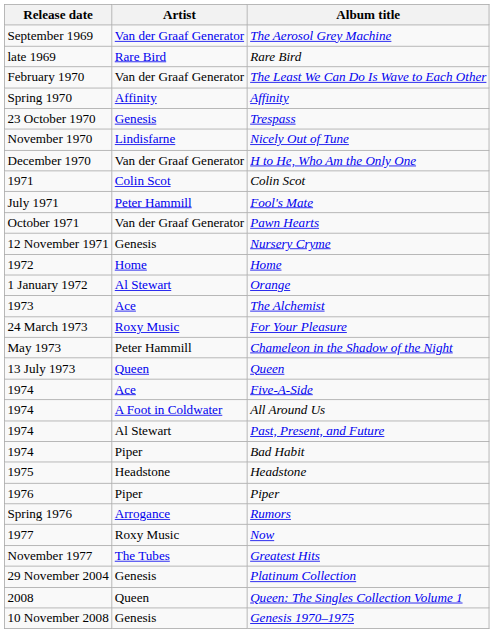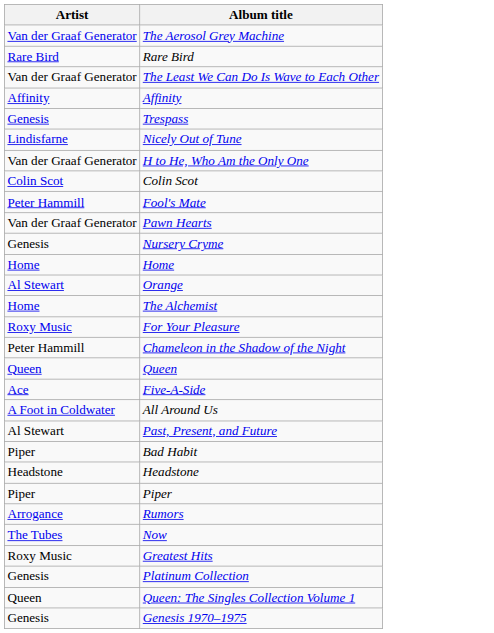 <table class="wikitable">
 <tr>
-<th>Release date</th>
 <th>Artist</th>
 <th>Album title</th>
 </tr>
 <tr>
-<td>September 1969</td>
 <td><a href='#'>Van der Graaf Generator</a></td>
 <td><em><a href='#'>The Aerosol Grey Machine</a></em></td>
 </tr>
 <tr>
-<td>late 1969</td>
 <td><a href='#'>Rare Bird</a></td>
 <td><em>Rare Bird</em></td>
 </tr>
 <tr>
-<td>February 1970</td>
 <td>Van der Graaf Generator</td>
 <td><em><a href='#'>The Least We Can Do Is Wave to Each Other</a></em></td>
 </tr>
 <tr>
-<td>Spring 1970</td>
 <td><a href='#'>Affinity</a></td>
 <td><em><a href='#'>Affinity</a></em></td>
 </tr>
 <tr>
-<td>23 October 1970</td>
 <td><a href='#'>Genesis</a></td>
 <td><em><a href='#'>Trespass</a></em></td>
 </tr>
 <tr>
-<td>November 1970</td>
 <td><a href='#'>Lindisfarne</a></td>
 <td><em><a href='#'>Nicely Out of Tune</a></em></td>
 </tr>
 <tr>
-<td>December 1970</td>
 <td>Van der Graaf Generator</td>
 <td><em><a href='#'>H to He, Who Am the Only One</a></em></td>
 </tr>
 <tr>
-<td>1971</td>
 <td><a href='#'>Colin Scot</a></td>
 <td><em>Colin Scot</em></td>
 </tr>
 <tr>
-<td>July 1971</td>
 <td><a href='#'>Peter Hammill</a></td>
 <td><em><a href='#'>Fool's Mate</a></em></td>
 </tr>
 <tr>
-<td>October 1971</td>
 <td>Van der Graaf Generator</td>
 <td><em><a href='#'>Pawn Hearts</a></em></td>
 </tr>
 <tr>
-<td>12 November 1971</td>
 <td>Genesis</td>
 <td><em><a href='#'>Nursery Cryme</a></em></td>
 </tr>
 <tr>
-<td>1972</td>
 <td><a href='#'>Home</a></td>
 <td><em><a href='#'>Home</a></em></td>
 </tr>
 <tr>
-<td>1 January 1972</td>
 <td><a href='#'>Al Stewart</a></td>
 <td><em><a href='#'>Orange</a></em></td>
 </tr>
 <tr>
-<td>1973</td>
-<td><a href='#'>Ace</a></td>
+<td><a href='#'>Home</a></td>
 <td><em><a href='#'>The Alchemist</a></em></td>
 </tr>
 <tr>
-<td>24 March 1973</td>
 <td><a href='#'>Roxy Music</a></td>
 <td><em><a href='#'>For Your Pleasure</a></em></td>
 </tr>
 <tr>
-<td>May 1973</td>
 <td>Peter Hammill</td>
 <td><em><a href='#'>Chameleon in the Shadow of the Night</a></em></td>
 </tr>
 <tr>
-<td>13 July 1973</td>
 <td><a href='#'>Queen</a></td>
 <td><em><a href='#'>Queen</a></em></td>
 </tr>
 <tr>
-<td>1974</td>
 <td><a href='#'>Ace</a></td>
 <td><em><a href='#'>Five-A-Side</a></em></td>
 </tr>
 <tr>
-<td>1974</td>
 <td><a href='#'>A Foot in Coldwater</a></td>
 <td><em>All Around Us</em></td>
 </tr>
 <tr>
-<td>1974</td>
 <td>Al Stewart</td>
 <td><em><a href='#'>Past, Present, and Future</a></em></td>
 </tr>
 <tr>
-<td>1974</td>
 <td>Piper</td>
 <td><em>Bad Habit</em></td>
 </tr>
 <tr>
-<td>1975</td>
 <td>Headstone</td>
 <td><em>Headstone</em></td>
 </tr>
 <tr>
-<td>1976</td>
 <td>Piper</td>
 <td><em>Piper</em></td>
 </tr>
 <tr>
-<td>Spring 1976</td>
 <td><a href='#'>Arrogance</a></td>
 <td><em><a href='#'>Rumors</a></em></td>
 </tr>
 <tr>
-<td>1977</td>
-<td>Roxy Music</td>
+<td><a href='#'>The Tubes</a></td>
 <td><em><a href='#'>Now</a></em></td>
 </tr>
 <tr>
-<td>November 1977</td>
-<td><a href='#'>The Tubes</a></td>
+<td>Roxy Music</td>
 <td><em><a href='#'>Greatest Hits</a></em></td>
 </tr>
 <tr>
-<td>29 November 2004</td>
 <td>Genesis</td>
 <td><em><a href='#'>Platinum Collection</a></em></td>
 </tr>
 <tr>
-<td>2008</td>
 <td>Queen</td>
 <td><em><a href='#'>Queen: The Singles Collection Volume 1</a></em></td>
 </tr>
 <tr>
-<td>10 November 2008</td>
 <td>Genesis</td>
 <td><em><a href='#'>Genesis 1970–1975</a></em></td>
 </tr>
 </table>
